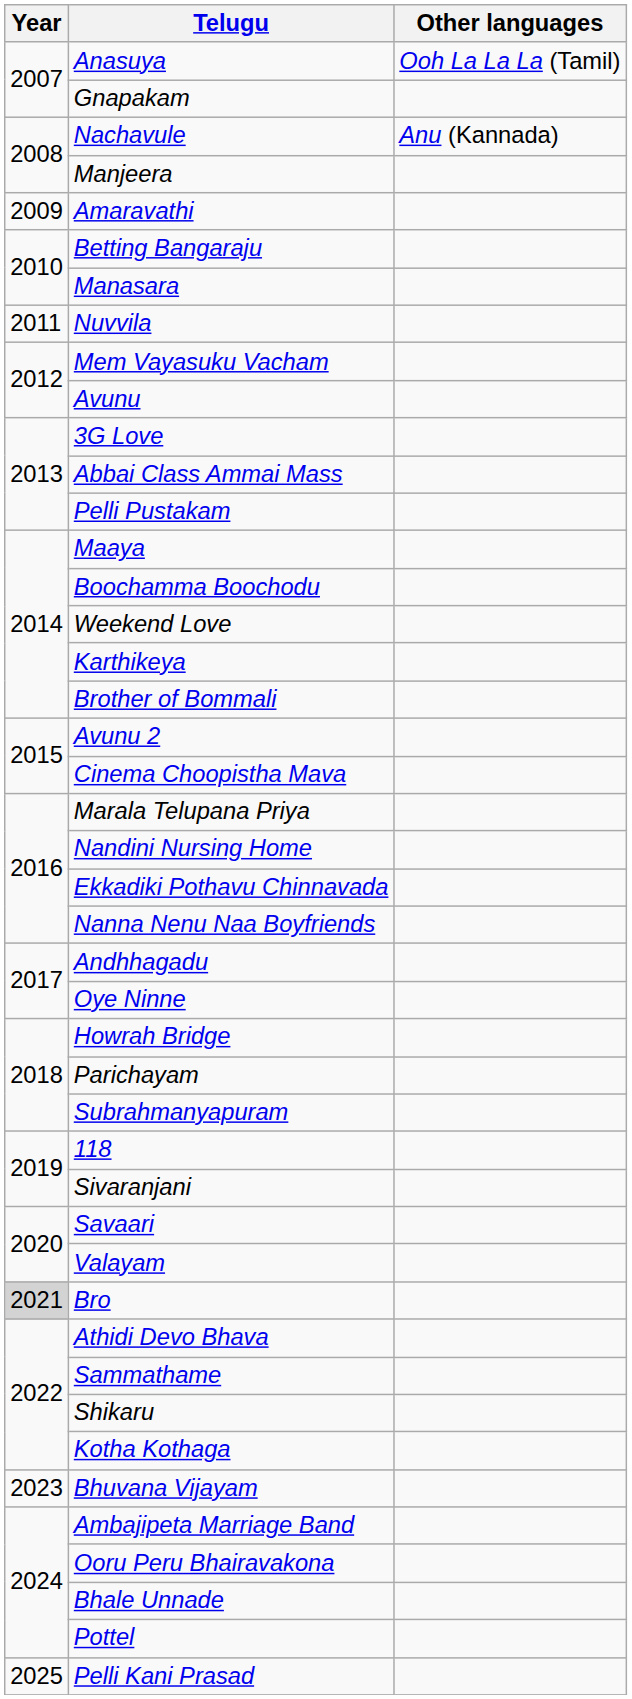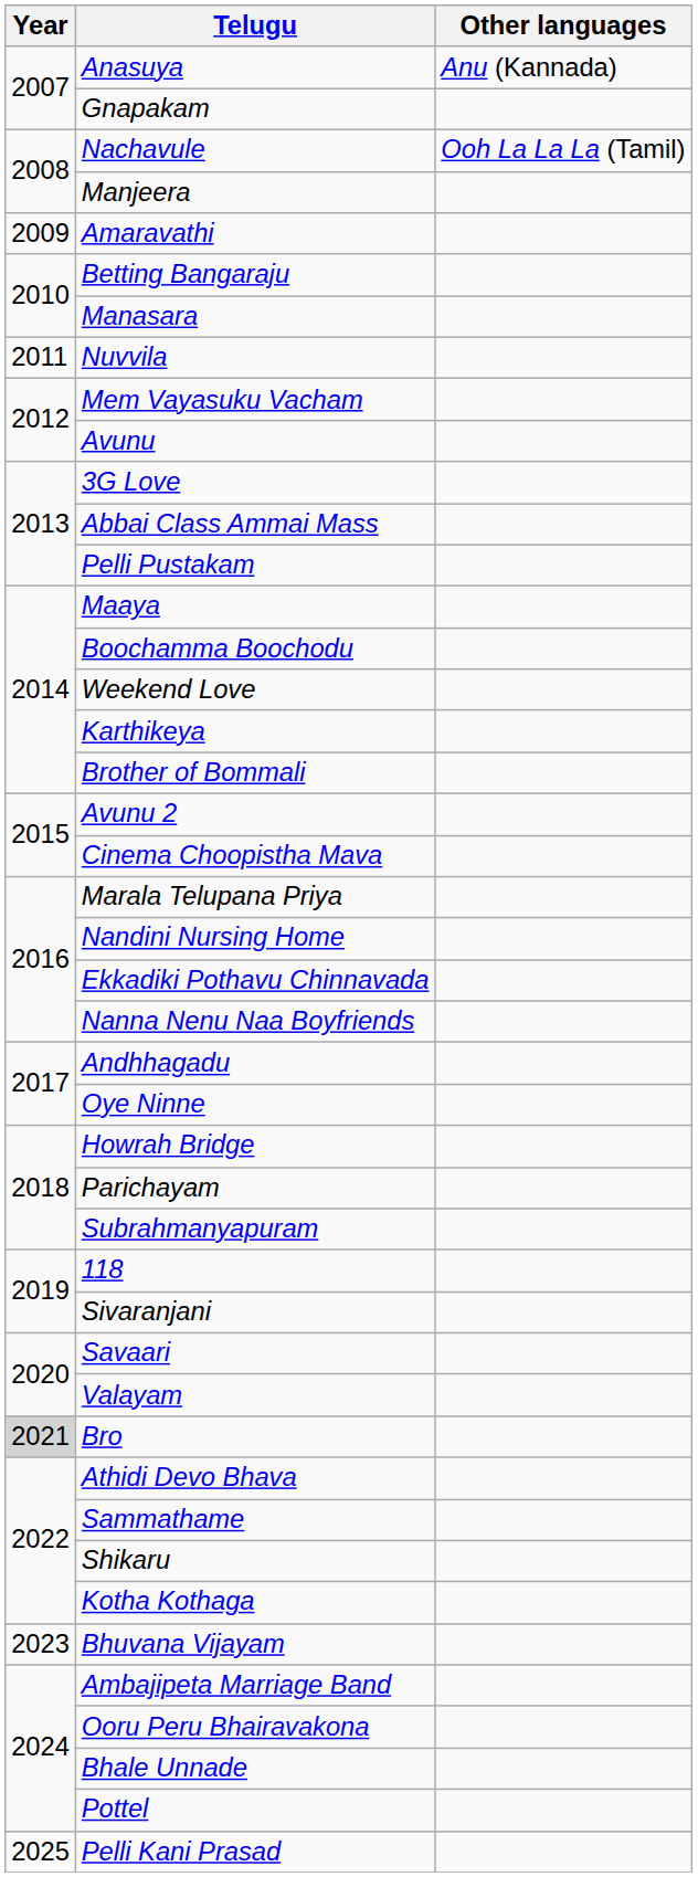 <table class="wikitable sortable">
 <tr>
 <th>Year</th>
 <th><a href='#'>Telugu</a></th>
 <th>Other languages</th>
 </tr>
 <tr>
 <td rowspan="2">2007</td>
 <td><em><a href='#'>Anasuya</a></em></td>
-<td><em><a href='#'>Ooh La La La</a></em>  (Tamil)</td>
+<td><em><a href='#'>Anu</a></em> (Kannada)</td>
 </tr>
 <tr>
 <td><em>Gnapakam</em></td>
 <td></td>
 </tr>
 <tr>
 <td rowspan="2">2008</td>
 <td><em><a href='#'>Nachavule</a></em></td>
-<td><em><a href='#'>Anu</a></em> (Kannada)</td>
+<td><em><a href='#'>Ooh La La La</a></em>  (Tamil)</td>
 </tr>
 <tr>
 <td><em>Manjeera</em></td>
 <td></td>
 </tr>
 <tr>
 <td>2009</td>
 <td><em><a href='#'>Amaravathi</a></em></td>
 <td></td>
 </tr>
 <tr>
 <td rowspan="2">2010</td>
 <td><em><a href='#'>Betting Bangaraju</a></em></td>
 <td></td>
 </tr>
 <tr>
 <td><em><a href='#'>Manasara</a></em></td>
 <td></td>
 </tr>
 <tr>
 <td>2011</td>
 <td><em><a href='#'>Nuvvila</a></em></td>
 <td></td>
 </tr>
 <tr>
 <td rowspan="2">2012</td>
 <td><em><a href='#'>Mem Vayasuku Vacham</a></em></td>
 <td></td>
 </tr>
 <tr>
 <td><em><a href='#'>Avunu</a></em></td>
 <td></td>
 </tr>
 <tr>
 <td rowspan="3">2013</td>
 <td><em><a href='#'>3G Love</a></em></td>
 <td></td>
 </tr>
 <tr>
 <td><em><a href='#'>Abbai Class Ammai Mass</a></em></td>
 <td></td>
 </tr>
 <tr>
 <td><em><a href='#'>Pelli Pustakam</a></em></td>
 <td></td>
 </tr>
 <tr>
 <td rowspan="5">2014</td>
 <td><em><a href='#'>Maaya</a></em></td>
 <td></td>
 </tr>
 <tr>
 <td><em><a href='#'>Boochamma Boochodu</a></em></td>
 <td></td>
 </tr>
 <tr>
 <td><em>Weekend Love</em></td>
 <td></td>
 </tr>
 <tr>
 <td><em><a href='#'>Karthikeya</a></em></td>
 <td></td>
 </tr>
 <tr>
 <td><em><a href='#'>Brother of Bommali</a></em></td>
 <td></td>
 </tr>
 <tr>
 <td rowspan="2">2015</td>
 <td><em><a href='#'>Avunu 2</a></em></td>
 <td></td>
 </tr>
 <tr>
 <td><em><a href='#'>Cinema Choopistha Mava</a></em></td>
 <td></td>
 </tr>
 <tr>
 <td rowspan="4">2016</td>
 <td><em>Marala Telupana Priya</em></td>
 <td></td>
 </tr>
 <tr>
 <td><em><a href='#'>Nandini Nursing Home</a></em></td>
 <td></td>
 </tr>
 <tr>
 <td><em><a href='#'>Ekkadiki Pothavu Chinnavada</a></em></td>
 <td></td>
 </tr>
 <tr>
 <td><em><a href='#'>Nanna Nenu Naa Boyfriends</a></em></td>
 <td></td>
 </tr>
 <tr>
 <td rowspan="2">2017</td>
 <td><em><a href='#'>Andhhagadu</a></em></td>
 <td></td>
 </tr>
 <tr>
 <td><em><a href='#'>Oye Ninne</a></em></td>
 <td></td>
 </tr>
 <tr>
 <td rowspan="3">2018</td>
 <td><em><a href='#'>Howrah Bridge</a></em></td>
 <td></td>
 </tr>
 <tr>
 <td><em>Parichayam</em></td>
 <td></td>
 </tr>
 <tr>
 <td><em><a href='#'>Subrahmanyapuram</a></em></td>
 <td></td>
 </tr>
 <tr>
 <td rowspan="2">2019</td>
 <td><a href='#'><em>118</em></a></td>
 <td></td>
 </tr>
 <tr>
 <td><em> Sivaranjani</em></td>
 <td></td>
 </tr>
 <tr>
 <td rowspan="2">2020</td>
 <td><em><a href='#'>Savaari</a></em></td>
 <td></td>
 </tr>
 <tr>
 <td><em><a href='#'>Valayam</a></em></td>
 <td></td>
 </tr>
 <tr>
 <td style="background: lightgrey;">2021</td>
 <td><em><a href='#'>Bro</a></em></td>
 <td></td>
 </tr>
 <tr>
 <td rowspan="4">2022</td>
 <td><a href='#'><em>Athidi Devo Bhava</em></a></td>
 <td></td>
 </tr>
 <tr>
 <td><em><a href='#'>Sammathame</a></em></td>
 <td></td>
 </tr>
 <tr>
 <td><em>Shikaru</em></td>
 <td></td>
 </tr>
 <tr>
 <td><em><a href='#'>Kotha Kothaga</a></em></td>
 <td></td>
 </tr>
 <tr>
 <td>2023</td>
 <td><em><a href='#'>Bhuvana Vijayam</a></em></td>
 <td></td>
 </tr>
 <tr>
 <td rowspan="4">2024</td>
 <td><em><a href='#'>Ambajipeta Marriage Band</a></em></td>
 <td></td>
 </tr>
 <tr>
 <td><em><a href='#'>Ooru Peru Bhairavakona</a></em></td>
 <td></td>
 </tr>
 <tr>
 <td><em><a href='#'>Bhale Unnade</a></em></td>
 <td></td>
 </tr>
 <tr>
 <td><em><a href='#'>Pottel</a></em></td>
 <td></td>
 </tr>
 <tr>
 <td>2025</td>
 <td><em><a href='#'>Pelli Kani Prasad</a></em></td>
 <td></td>
 </tr>
 </table>
